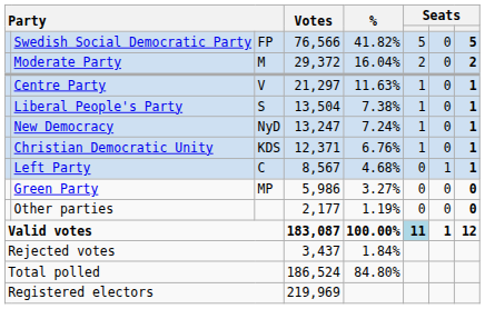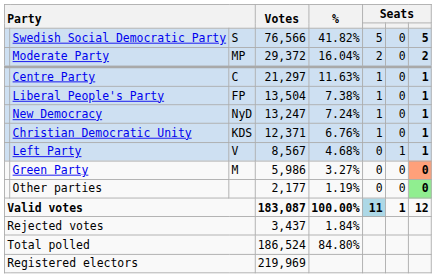 <table class="wikitable" border="1" style="text-align:right;">
 <tr>
 <th style="text-align:left;" valign=bottom rowspan=2 colspan=3>Party</th>
 <th align=center valign=bottom rowspan=2 width="50">Votes</th>
 <th align=center valign=bottom rowspan=2 width="50">%</th>
 <th colspan=3>Seats</th>
 </tr>
 <tr>
 <th align=center valign=bottom width="20"><small></small></th>
 <th align=center valign=bottom width="20"><small><a href='#'></a></small></th>
 <th align=center valign=bottom width="20"><small></small></th>
 </tr>
 <tr style="background:#CEE0F2;">
 <td></td>
 <td align=left style="white-space: nowrap;"><a href='#'>Swedish Social Democratic Party</a></td>
-<td align=left>FP</td>
+<td align=left>S</td>
 <td>76,566</td>
 <td>41.82%</td>
 <td>5</td>
 <td>0</td>
 <td><strong>5</strong></td>
 </tr>
 <tr style="background:#CEE0F2;">
 <td></td>
 <td align=left><a href='#'>Moderate Party</a></td>
-<td align=left>M</td>
+<td align=left>MP</td>
 <td>29,372</td>
 <td>16.04%</td>
 <td>2</td>
 <td>0</td>
 <td><strong>2</strong></td>
 </tr>
 <tr style="background:#CEE0F2; border-top:3px solid darkgray;">
 <td></td>
 <td align=left><a href='#'>Centre Party</a></td>
-<td align=left>V</td>
+<td align=left>C</td>
 <td>21,297</td>
 <td>11.63%</td>
 <td>1</td>
 <td>0</td>
 <td><strong>1</strong></td>
 </tr>
 <tr style="background:#CEE0F2;">
 <td></td>
 <td align=left><a href='#'>Liberal People's Party</a></td>
-<td align=left>S</td>
+<td align=left>FP</td>
 <td>13,504</td>
 <td>7.38%</td>
 <td>1</td>
 <td>0</td>
 <td><strong>1</strong></td>
 </tr>
 <tr style="background:#CEE0F2;">
 <td></td>
 <td align=left><a href='#'>New Democracy</a></td>
 <td align=left>NyD</td>
 <td>13,247</td>
 <td>7.24%</td>
 <td>1</td>
 <td>0</td>
 <td><strong>1</strong></td>
 </tr>
 <tr style="background:#CEE0F2;">
 <td></td>
 <td align=left><a href='#'>Christian Democratic Unity</a></td>
 <td align=left>KDS</td>
 <td>12,371</td>
 <td>6.76%</td>
 <td>1</td>
 <td>0</td>
 <td><strong>1</strong></td>
 </tr>
 <tr style="background:#CEE0F2;">
 <td></td>
 <td align=left><a href='#'>Left Party</a></td>
-<td align=left>C</td>
+<td align=left>V</td>
 <td>8,567</td>
 <td>4.68%</td>
 <td>0</td>
 <td>1</td>
 <td><strong>1</strong></td>
 </tr>
 <tr>
 <td></td>
 <td align=left><a href='#'>Green Party</a></td>
-<td align=left>MP</td>
+<td align=left>M</td>
 <td>5,986</td>
 <td>3.27%</td>
 <td>0</td>
 <td>0</td>
-<td><strong>0</strong></td>
+<td style="background: lightsalmon;"><strong>0</strong></td>
 </tr>
 <tr>
 <td></td>
 <td align=left>Other parties</td>
 <td></td>
 <td>2,177</td>
 <td>1.19%</td>
 <td>0</td>
 <td>0</td>
-<td><strong>0</strong></td>
+<td style="background: lightgreen;"><strong>0</strong></td>
 </tr>
 <tr style="font-weight:bold">
 <td align=left colspan=3>Valid votes</td>
 <td>183,087</td>
 <td>100.00%</td>
 <td style="background: lightblue;">11</td>
 <td>1</td>
 <td>12</td>
 </tr>
 <tr>
 <td align=left colspan=3>Rejected votes</td>
 <td>3,437</td>
 <td>1.84%</td>
 <td></td>
 <td></td>
 <td></td>
 </tr>
 <tr>
 <td align=left colspan=3>Total polled</td>
 <td>186,524</td>
 <td>84.80%</td>
 <td></td>
 <td></td>
 <td></td>
 </tr>
 <tr>
 <td align=left colspan=3>Registered electors</td>
 <td>219,969</td>
 <td></td>
 <td></td>
 <td></td>
 <td></td>
 </tr>
 </table>
